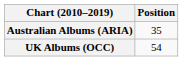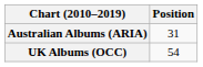 <table class="wikitable plainrowheaders sortable">
 <tr>
 <th scope="col">Chart (2010–2019)</th>
 <th scope="col">Position</th>
 </tr>
 <tr>
 <th scope="row">Australian Albums (ARIA)</th>
-<td style="text-align:center;">35</td>
+<td style="text-align:center;">31</td>
 </tr>
 <tr>
 <th scope="row">UK Albums (OCC)</th>
 <td style="text-align:center;">54</td>
 </tr>
 </table>
